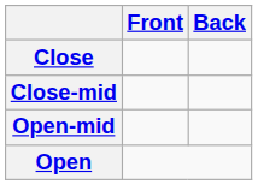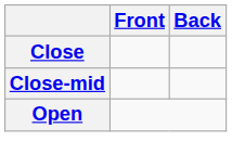 <table class="wikitable" style="text-align:center">
 <tr>
 <th></th>
 <th><a href='#'>Front</a></th>
 <th><a href='#'>Back</a></th>
 </tr>
 <tr style="text-align:center;">
 <th><a href='#'>Close</a></th>
 <td></td>
 <td></td>
 </tr>
 <tr style="text-align:center;">
 <th><a href='#'>Close-mid</a></th>
 <td></td>
 <td></td>
 </tr>
 <tr style="text-align:center;">
-<th><a href='#'>Open-mid</a></th>
-<td></td>
-<td></td>
-</tr>
-<tr style="text-align:center;">
 <th><a href='#'>Open</a></th>
 <td colspan="2"></td>
 </tr>
 </table>
